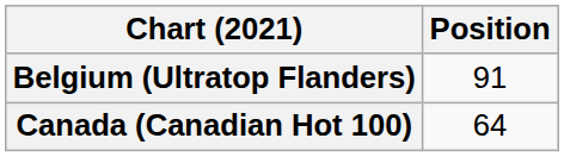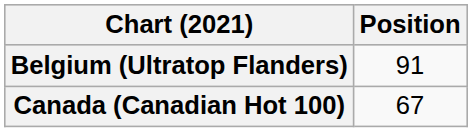 <table class="wikitable sortable plainrowheaders" style="text-align:center">
 <tr>
 <th scope="col">Chart (2021)</th>
 <th scope="col">Position</th>
 </tr>
 <tr>
 <th scope="row">Belgium (Ultratop Flanders)</th>
 <td>91</td>
 </tr>
 <tr>
 <th scope="row">Canada (Canadian Hot 100)</th>
-<td>64</td>
+<td>67</td>
 </tr>
 </table>
